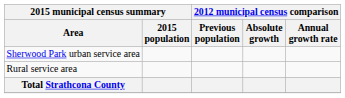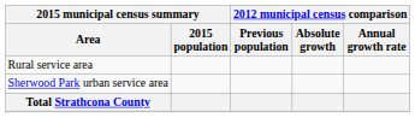 <table class="wikitable sortable">
 <tr>
 <th colspan=2 class=unsortable>2015 municipal census summary</th>
 <th colspan=3 class=unsortable><a href='#'>2012 municipal census</a> comparison</th>
 </tr>
 <tr>
 <th>Area</th>
 <th>2015<br>population</th>
 <th>Previous<br>population</th>
 <th>Absolute<br>growth</th>
 <th>Annual<br>growth rate</th>
 </tr>
 <tr>
-<td><a href='#'>Sherwood Park</a> urban service area</td>
+<td>Rural service area</td>
 <td align=center></td>
 <td align=center></td>
 <td align=center></td>
 <td align=center></td>
 </tr>
 <tr>
-<td>Rural service area</td>
+<td><a href='#'>Sherwood Park</a> urban service area</td>
 <td align=center></td>
 <td align=center></td>
 <td align=center></td>
 <td align=center></td>
 </tr>
 <tr>
 <th>Total <a href='#'>Strathcona County</a></th>
 <th align=center></th>
 <th align=center></th>
 <th align=center></th>
 <th align=center></th>
 </tr>
 <tr>
 </tr>
 </table>
